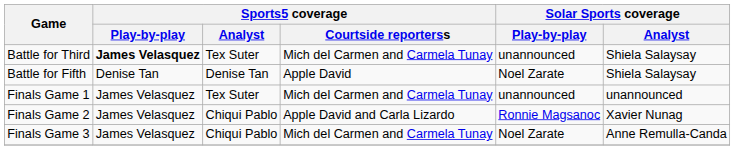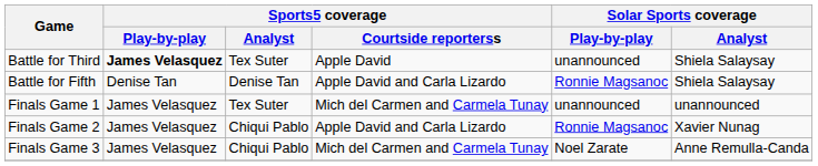 <table class=wikitable>
 <tr>
 <th rowspan=2>Game</th>
 <th colspan=3><a href='#'>Sports5</a> coverage</th>
 <th colspan=2><a href='#'>Solar Sports</a> coverage</th>
 </tr>
 <tr>
 <th><a href='#'>Play-by-play</a></th>
 <th><a href='#'>Analyst</a></th>
 <th><a href='#'>Courtside reporters</a>s</th>
 <th><a href='#'>Play-by-play</a></th>
 <th><a href='#'>Analyst</a></th>
 </tr>
 <tr>
 <td>Battle for Third</td>
 <td><strong>James Velasquez</strong></td>
 <td>Tex Suter</td>
-<td>Mich del Carmen and <a href='#'>Carmela Tunay</a></td>
+<td>Apple David</td>
 <td>unannounced</td>
 <td>Shiela Salaysay</td>
 </tr>
 <tr>
 <td>Battle for Fifth</td>
 <td>Denise Tan</td>
 <td>Denise Tan</td>
-<td>Apple David</td>
-<td>Noel Zarate</td>
+<td>Apple David and Carla Lizardo</td>
+<td><a href='#'>Ronnie Magsanoc</a></td>
 <td>Shiela Salaysay</td>
 </tr>
 <tr>
 <td>Finals Game 1</td>
 <td>James Velasquez</td>
 <td>Tex Suter</td>
 <td>Mich del Carmen and <a href='#'>Carmela Tunay</a></td>
 <td>unannounced</td>
 <td>unannounced</td>
 </tr>
 <tr>
 <td>Finals Game 2</td>
 <td>James Velasquez</td>
 <td>Chiqui Pablo</td>
 <td>Apple David and Carla Lizardo</td>
 <td><a href='#'>Ronnie Magsanoc</a></td>
 <td>Xavier Nunag</td>
 </tr>
 <tr>
 <td>Finals Game 3</td>
 <td>James Velasquez</td>
 <td>Chiqui Pablo</td>
 <td>Mich del Carmen and <a href='#'>Carmela Tunay</a></td>
 <td>Noel Zarate</td>
 <td>Anne Remulla-Canda</td>
 </tr>
 <tr>
 </tr>
 </table>
